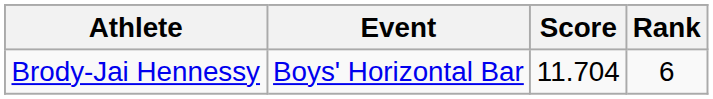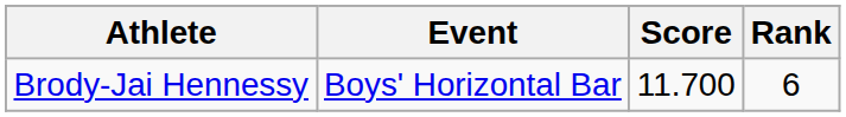 <table class="wikitable" style="font-size:90%;">
 <tr>
 <th>Athlete</th>
 <th>Event</th>
 <th>Score</th>
 <th>Rank</th>
 </tr>
 <tr>
 <td><a href='#'>Brody-Jai Hennessy</a></td>
 <td><a href='#'>Boys' Horizontal Bar</a></td>
-<td align=center>11.704</td>
+<td align=center>11.700</td>
 <td align=center>6</td>
 </tr>
 </table>
